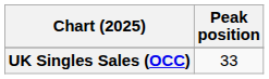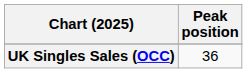 <table class="wikitable sortable plainrowheaders" style="text-align:center">
 <tr>
 <th scope="col">Chart (2025)</th>
 <th scope="col">Peak<br>position</th>
 </tr>
 <tr>
 </tr>
 <tr>
 <th scope="row">UK Singles Sales (<a href='#'>OCC</a>)</th>
-<td>33</td>
+<td>36</td>
 </tr>
 </table>
